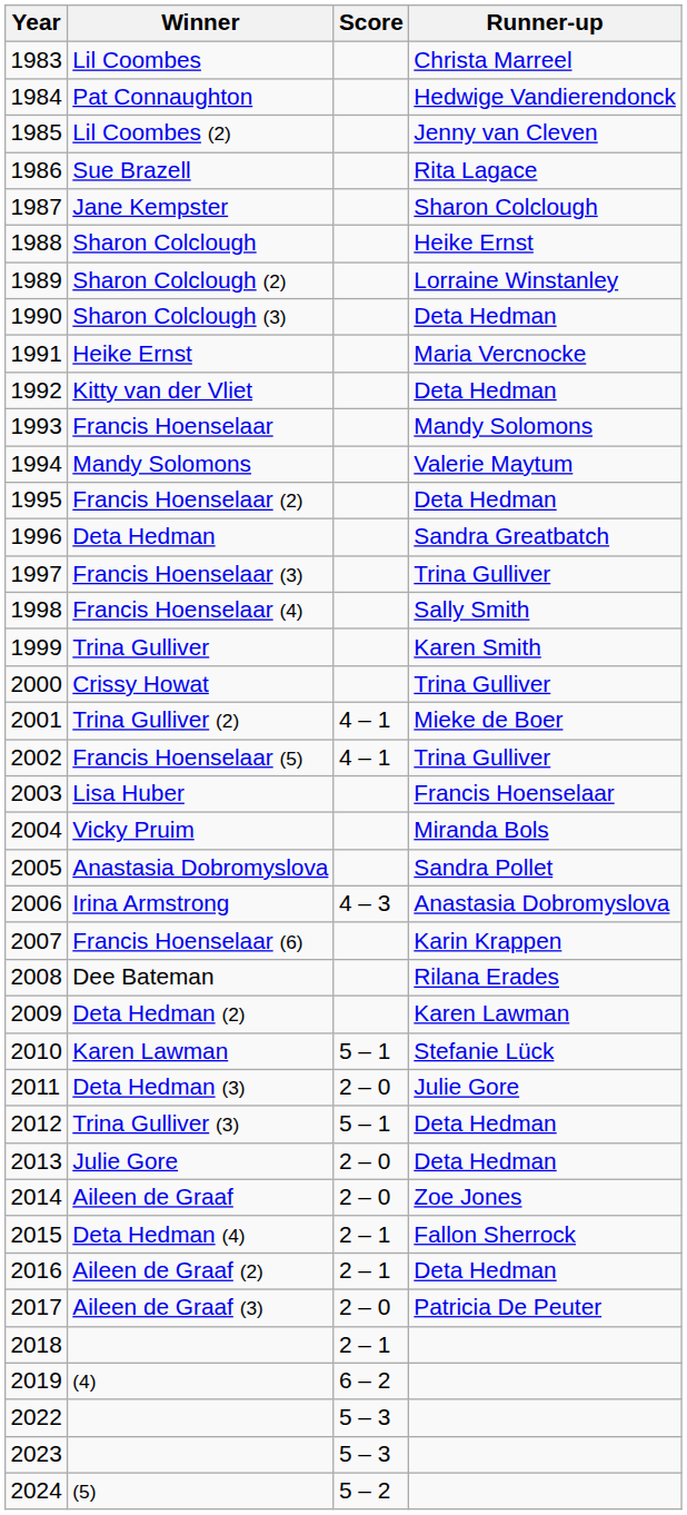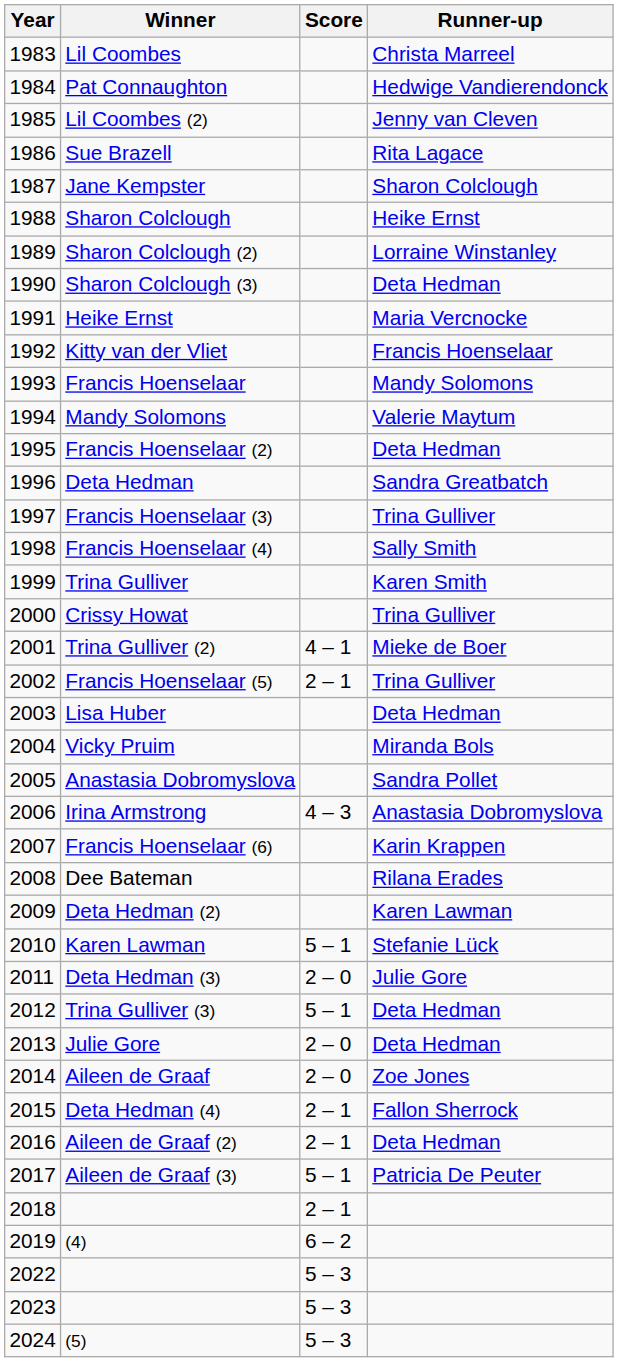 <table class="wikitable vatop">
 <tr>
 <th>Year</th>
 <th>Winner</th>
 <th>Score</th>
 <th>Runner-up</th>
 </tr>
 <tr>
 <td>1983</td>
 <td> <a href='#'>Lil Coombes</a></td>
 <td></td>
 <td> <a href='#'>Christa Marreel</a></td>
 </tr>
 <tr>
 <td>1984</td>
 <td> <a href='#'>Pat Connaughton</a></td>
 <td></td>
 <td> <a href='#'>Hedwige Vandierendonck</a></td>
 </tr>
 <tr>
 <td>1985</td>
 <td> <a href='#'>Lil Coombes</a> <small>(2)</small></td>
 <td></td>
 <td> <a href='#'>Jenny van Cleven</a></td>
 </tr>
 <tr>
 <td>1986</td>
 <td> <a href='#'>Sue Brazell</a></td>
 <td></td>
 <td> <a href='#'>Rita Lagace</a></td>
 </tr>
 <tr>
 <td>1987</td>
 <td> <a href='#'>Jane Kempster</a></td>
 <td></td>
 <td> <a href='#'>Sharon Colclough</a></td>
 </tr>
 <tr>
 <td>1988</td>
 <td> <a href='#'>Sharon Colclough</a></td>
 <td></td>
 <td> <a href='#'>Heike Ernst</a></td>
 </tr>
 <tr>
 <td>1989</td>
 <td> <a href='#'>Sharon Colclough</a> <small>(2)</small></td>
 <td></td>
 <td> <a href='#'>Lorraine Winstanley</a></td>
 </tr>
 <tr>
 <td>1990</td>
 <td> <a href='#'>Sharon Colclough</a>  <small>(3)</small></td>
 <td></td>
 <td> <a href='#'>Deta Hedman</a></td>
 </tr>
 <tr>
 <td>1991</td>
 <td> <a href='#'>Heike Ernst</a></td>
 <td></td>
 <td> <a href='#'>Maria Vercnocke</a></td>
 </tr>
 <tr>
 <td>1992</td>
 <td> <a href='#'>Kitty van der Vliet</a></td>
 <td></td>
-<td> <a href='#'>Deta Hedman</a></td>
+<td> <a href='#'>Francis Hoenselaar</a></td>
 </tr>
 <tr>
 <td>1993</td>
 <td> <a href='#'>Francis Hoenselaar</a></td>
 <td></td>
 <td> <a href='#'>Mandy Solomons</a></td>
 </tr>
 <tr>
 <td>1994</td>
 <td> <a href='#'>Mandy Solomons</a></td>
 <td></td>
 <td> <a href='#'>Valerie Maytum</a></td>
 </tr>
 <tr>
 <td>1995</td>
 <td> <a href='#'>Francis Hoenselaar</a> <small>(2)</small></td>
 <td></td>
 <td> <a href='#'>Deta Hedman</a></td>
 </tr>
 <tr>
 <td>1996</td>
 <td> <a href='#'>Deta Hedman</a></td>
 <td></td>
 <td> <a href='#'>Sandra Greatbatch</a></td>
 </tr>
 <tr>
 <td>1997</td>
 <td> <a href='#'>Francis Hoenselaar</a> <small>(3)</small></td>
 <td></td>
 <td> <a href='#'>Trina Gulliver</a></td>
 </tr>
 <tr>
 <td>1998</td>
 <td> <a href='#'>Francis Hoenselaar</a> <small>(4)</small></td>
 <td></td>
 <td> <a href='#'>Sally Smith</a></td>
 </tr>
 <tr>
 <td>1999</td>
 <td> <a href='#'>Trina Gulliver</a></td>
 <td></td>
 <td> <a href='#'>Karen Smith</a></td>
 </tr>
 <tr>
 <td>2000</td>
 <td> <a href='#'>Crissy Howat</a></td>
 <td></td>
 <td> <a href='#'>Trina Gulliver</a></td>
 </tr>
 <tr>
 <td>2001</td>
 <td> <a href='#'>Trina Gulliver</a> <small>(2)</small></td>
 <td>4 – 1</td>
 <td> <a href='#'>Mieke de Boer</a></td>
 </tr>
 <tr>
 <td>2002</td>
 <td> <a href='#'>Francis Hoenselaar</a> <small>(5)</small></td>
-<td>4 – 1</td>
+<td>2 – 1</td>
 <td> <a href='#'>Trina Gulliver</a></td>
 </tr>
 <tr>
 <td>2003</td>
 <td> <a href='#'>Lisa Huber</a></td>
 <td></td>
-<td> <a href='#'>Francis Hoenselaar</a></td>
+<td> <a href='#'>Deta Hedman</a></td>
 </tr>
 <tr>
 <td>2004</td>
 <td> <a href='#'>Vicky Pruim</a></td>
 <td></td>
 <td> <a href='#'>Miranda Bols</a></td>
 </tr>
 <tr>
 <td>2005</td>
 <td> <a href='#'>Anastasia Dobromyslova</a></td>
 <td></td>
 <td> <a href='#'>Sandra Pollet</a></td>
 </tr>
 <tr>
 <td>2006</td>
 <td> <a href='#'>Irina Armstrong</a></td>
 <td>4 – 3</td>
 <td> <a href='#'>Anastasia Dobromyslova</a></td>
 </tr>
 <tr>
 <td>2007</td>
 <td> <a href='#'>Francis Hoenselaar</a> <small>(6)</small></td>
 <td></td>
 <td> <a href='#'>Karin Krappen</a></td>
 </tr>
 <tr>
 <td>2008</td>
 <td> Dee Bateman</td>
 <td></td>
 <td> <a href='#'>Rilana Erades</a></td>
 </tr>
 <tr>
 <td>2009</td>
 <td> <a href='#'>Deta Hedman</a> <small>(2)</small></td>
 <td></td>
 <td> <a href='#'>Karen Lawman</a></td>
 </tr>
 <tr>
 <td>2010</td>
 <td> <a href='#'>Karen Lawman</a></td>
 <td>5 – 1</td>
 <td> <a href='#'>Stefanie Lück</a></td>
 </tr>
 <tr>
 <td>2011</td>
 <td> <a href='#'>Deta Hedman</a> <small>(3)</small></td>
 <td>2 – 0</td>
 <td> <a href='#'>Julie Gore</a></td>
 </tr>
 <tr>
 <td>2012</td>
 <td> <a href='#'>Trina Gulliver</a> <small>(3)</small></td>
 <td>5 – 1</td>
 <td> <a href='#'>Deta Hedman</a></td>
 </tr>
 <tr>
 <td>2013</td>
 <td> <a href='#'>Julie Gore</a></td>
 <td>2 – 0</td>
 <td> <a href='#'>Deta Hedman</a></td>
 </tr>
 <tr>
 <td>2014</td>
 <td> <a href='#'>Aileen de Graaf</a></td>
 <td>2 – 0</td>
 <td> <a href='#'>Zoe Jones</a></td>
 </tr>
 <tr>
 <td>2015</td>
 <td> <a href='#'>Deta Hedman</a> <small>(4)</small></td>
 <td>2 – 1</td>
 <td> <a href='#'>Fallon Sherrock</a></td>
 </tr>
 <tr>
 <td>2016</td>
 <td> <a href='#'>Aileen de Graaf</a> <small>(2)</small></td>
 <td>2 – 1</td>
 <td> <a href='#'>Deta Hedman</a></td>
 </tr>
 <tr>
 <td>2017</td>
 <td> <a href='#'>Aileen de Graaf</a> <small>(3)</small></td>
-<td>2 – 0</td>
+<td>5 – 1</td>
 <td> <a href='#'>Patricia De Peuter</a></td>
 </tr>
 <tr>
 <td>2018</td>
 <td></td>
 <td>2 – 1</td>
 <td></td>
 </tr>
 <tr>
 <td>2019</td>
 <td> <small>(4)</small></td>
 <td>6 – 2</td>
 <td></td>
 </tr>
 <tr>
 <td>2022</td>
 <td></td>
 <td>5 – 3</td>
 <td></td>
 </tr>
 <tr>
 <td>2023</td>
 <td></td>
 <td>5 – 3</td>
 <td></td>
 </tr>
 <tr>
 <td>2024</td>
 <td> <small>(5)</small></td>
-<td>5 – 2</td>
+<td>5 – 3</td>
 <td></td>
 </tr>
 </table>
